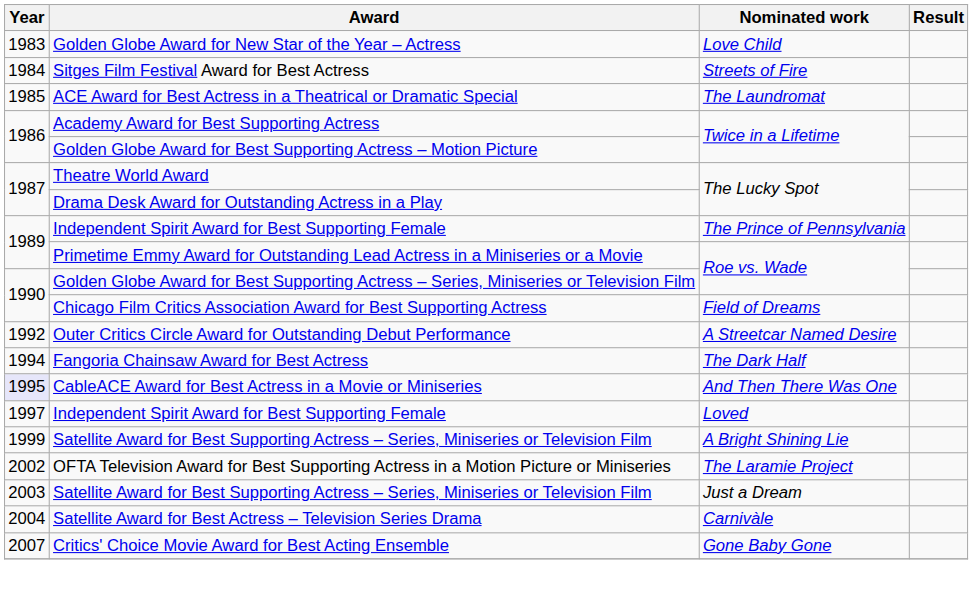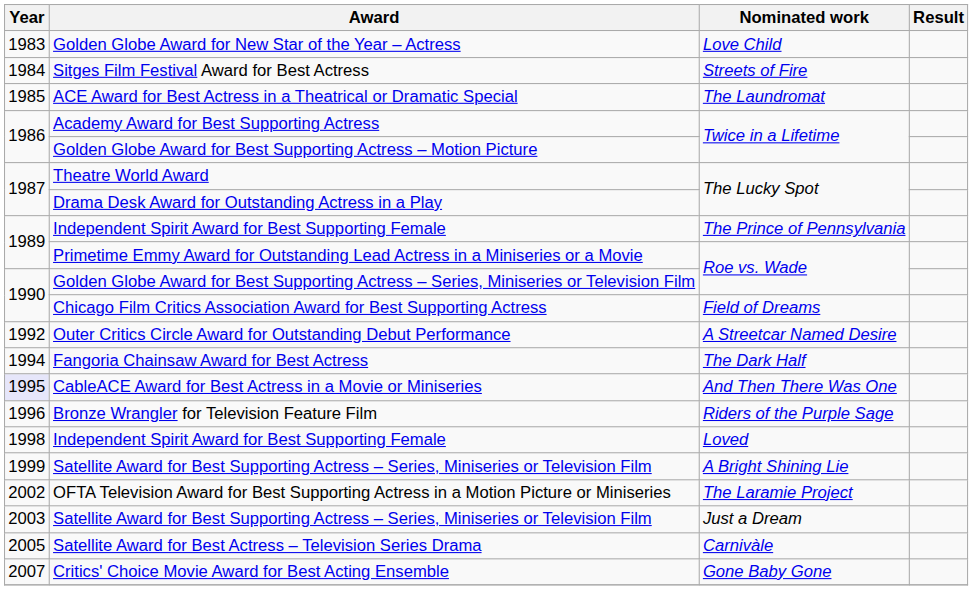 <table class="wikitable">
 <tr>
 <th>Year</th>
 <th>Award</th>
 <th>Nominated work</th>
 <th>Result</th>
 </tr>
 <tr>
 <td>1983</td>
 <td><a href='#'>Golden Globe Award for New Star of the Year – Actress</a></td>
 <td><em><a href='#'>Love Child</a></em></td>
 <td></td>
 </tr>
 <tr>
 <td>1984</td>
 <td><a href='#'>Sitges Film Festival</a> Award for Best Actress</td>
 <td><em><a href='#'>Streets of Fire</a></em></td>
 <td></td>
 </tr>
 <tr>
 <td>1985</td>
 <td><a href='#'>ACE Award for Best Actress in a Theatrical or Dramatic Special</a></td>
 <td><em><a href='#'>The Laundromat</a></em></td>
 <td></td>
 </tr>
 <tr>
 <td rowspan="2">1986</td>
 <td><a href='#'>Academy Award for Best Supporting Actress</a></td>
 <td rowspan="2"><em><a href='#'>Twice in a Lifetime</a></em></td>
 <td></td>
 </tr>
 <tr>
 <td><a href='#'>Golden Globe Award for Best Supporting Actress – Motion Picture</a></td>
 <td></td>
 </tr>
 <tr>
 <td rowspan="2">1987</td>
 <td><a href='#'>Theatre World Award</a></td>
 <td rowspan="2"><em>The Lucky Spot</em></td>
 <td></td>
 </tr>
 <tr>
 <td><a href='#'>Drama Desk Award for Outstanding Actress in a Play</a></td>
 <td></td>
 </tr>
 <tr>
 <td rowspan="2">1989</td>
 <td><a href='#'>Independent Spirit Award for Best Supporting Female</a></td>
 <td><em><a href='#'>The Prince of Pennsylvania</a></em></td>
 <td></td>
 </tr>
 <tr>
 <td><a href='#'>Primetime Emmy Award for Outstanding Lead Actress in a Miniseries or a Movie</a></td>
 <td rowspan="2"><em><a href='#'>Roe vs. Wade</a></em></td>
 <td></td>
 </tr>
 <tr>
 <td rowspan="2">1990</td>
 <td><a href='#'>Golden Globe Award for Best Supporting Actress – Series, Miniseries or Television Film</a></td>
 <td></td>
 </tr>
 <tr>
 <td><a href='#'>Chicago Film Critics Association Award for Best Supporting Actress</a></td>
 <td><em><a href='#'>Field of Dreams</a></em></td>
 <td></td>
 </tr>
 <tr>
 <td>1992</td>
 <td><a href='#'>Outer Critics Circle Award for Outstanding Debut Performance</a></td>
 <td><em><a href='#'>A Streetcar Named Desire</a></em></td>
 <td></td>
 </tr>
 <tr>
 <td>1994</td>
 <td><a href='#'>Fangoria Chainsaw Award for Best Actress</a></td>
 <td><em><a href='#'>The Dark Half</a></em></td>
 <td></td>
 </tr>
 <tr>
 <td style="background: lavender;">1995</td>
 <td><a href='#'>CableACE Award for Best Actress in a Movie or Miniseries</a></td>
 <td><em><a href='#'>And Then There Was One</a></em></td>
 <td></td>
 </tr>
 <tr>
-<td>1997</td>
+<td>1996</td>
+<td><a href='#'>Bronze Wrangler</a> for Television Feature Film</td>
+<td><em><a href='#'>Riders of the Purple Sage</a></em></td>
+<td></td>
+</tr>
+<tr>
+<td>1998</td>
 <td><a href='#'>Independent Spirit Award for Best Supporting Female</a></td>
 <td><em><a href='#'>Loved</a></em></td>
 <td></td>
 </tr>
 <tr>
 <td>1999</td>
 <td><a href='#'>Satellite Award for Best Supporting Actress – Series, Miniseries or Television Film</a></td>
 <td><em><a href='#'>A Bright Shining Lie</a></em></td>
 <td></td>
 </tr>
 <tr>
 <td>2002</td>
 <td>OFTA Television Award for Best Supporting Actress in a Motion Picture or Miniseries</td>
 <td><em><a href='#'>The Laramie Project</a></em></td>
 <td></td>
 </tr>
 <tr>
 <td>2003</td>
 <td><a href='#'>Satellite Award for Best Supporting Actress – Series, Miniseries or Television Film</a></td>
 <td><em>Just a Dream</em></td>
 <td></td>
 </tr>
 <tr>
-<td>2004</td>
+<td>2005</td>
 <td><a href='#'>Satellite Award for Best Actress – Television Series Drama</a></td>
 <td><em><a href='#'>Carnivàle</a></em></td>
 <td></td>
 </tr>
 <tr>
 <td>2007</td>
 <td><a href='#'>Critics' Choice Movie Award for Best Acting Ensemble</a></td>
 <td><em><a href='#'>Gone Baby Gone</a></em></td>
 <td></td>
 </tr>
 <tr>
 </tr>
 </table>
